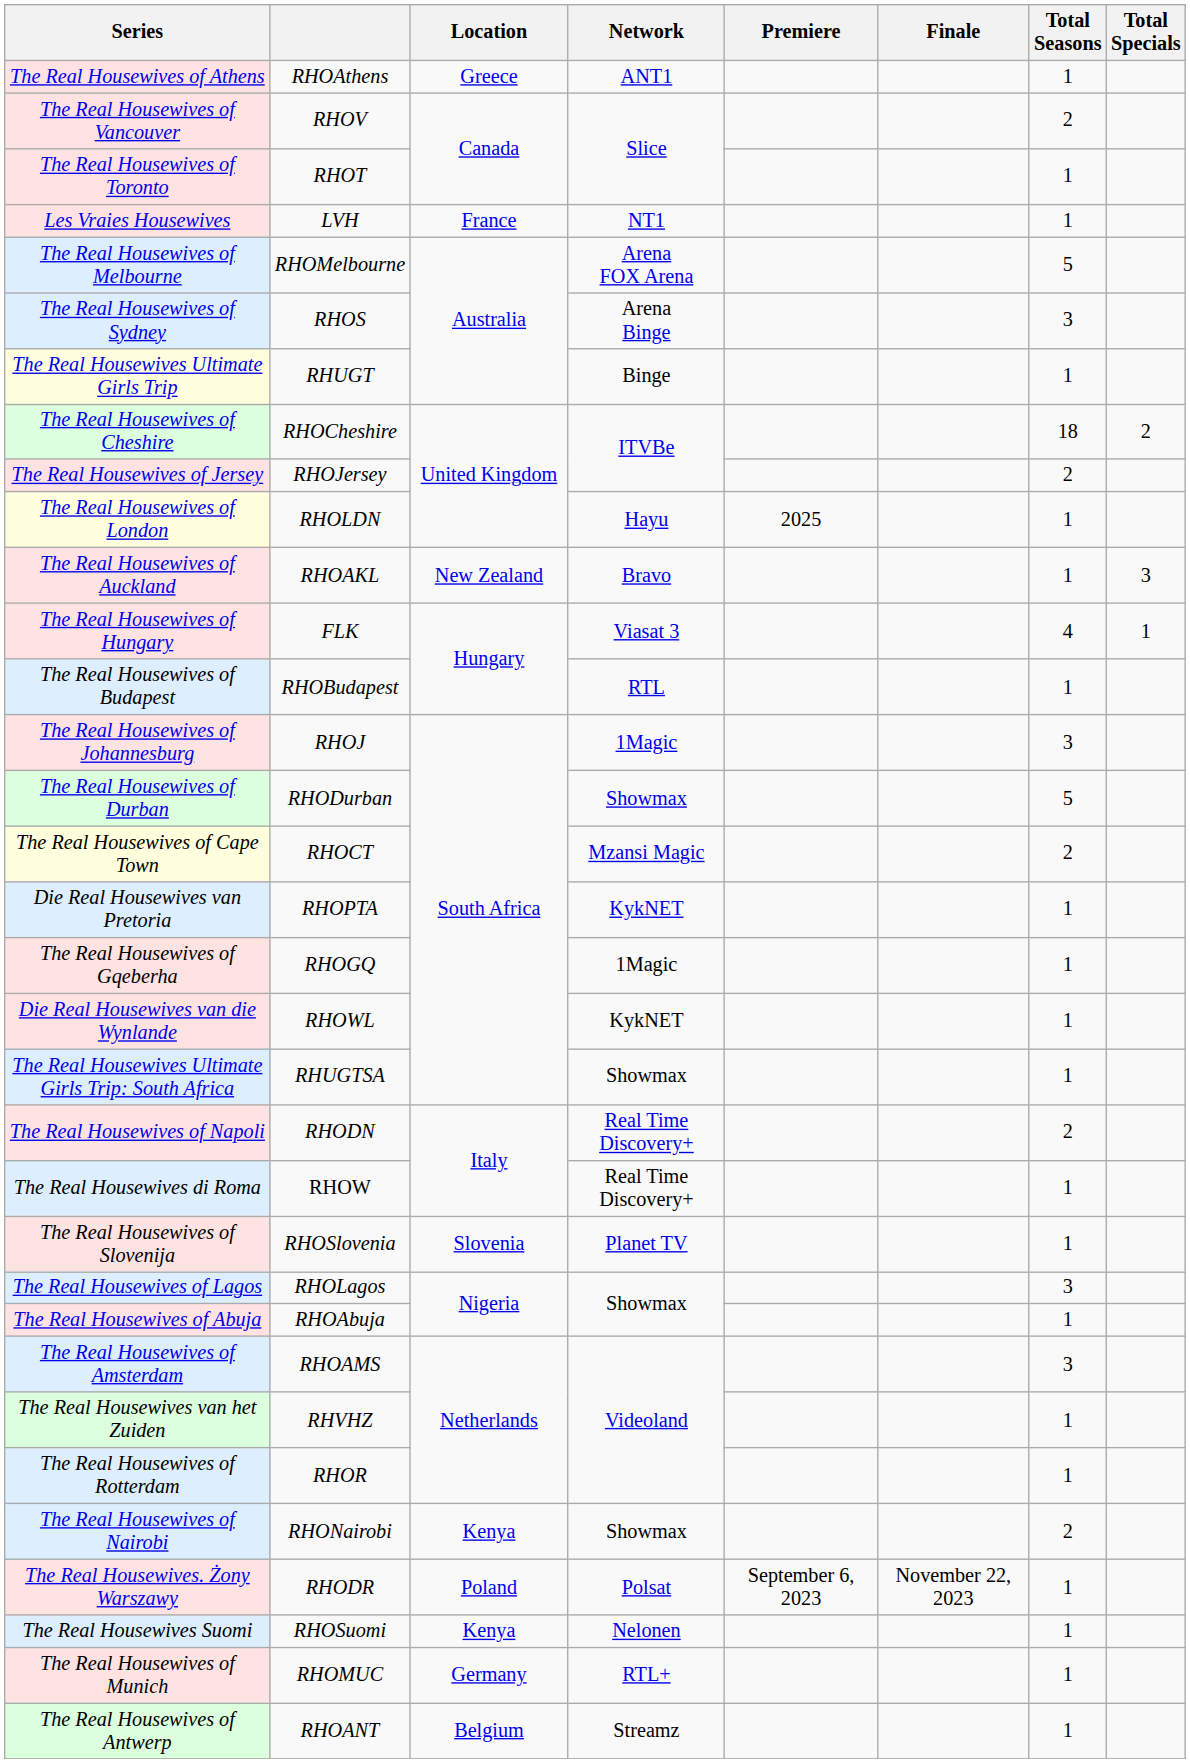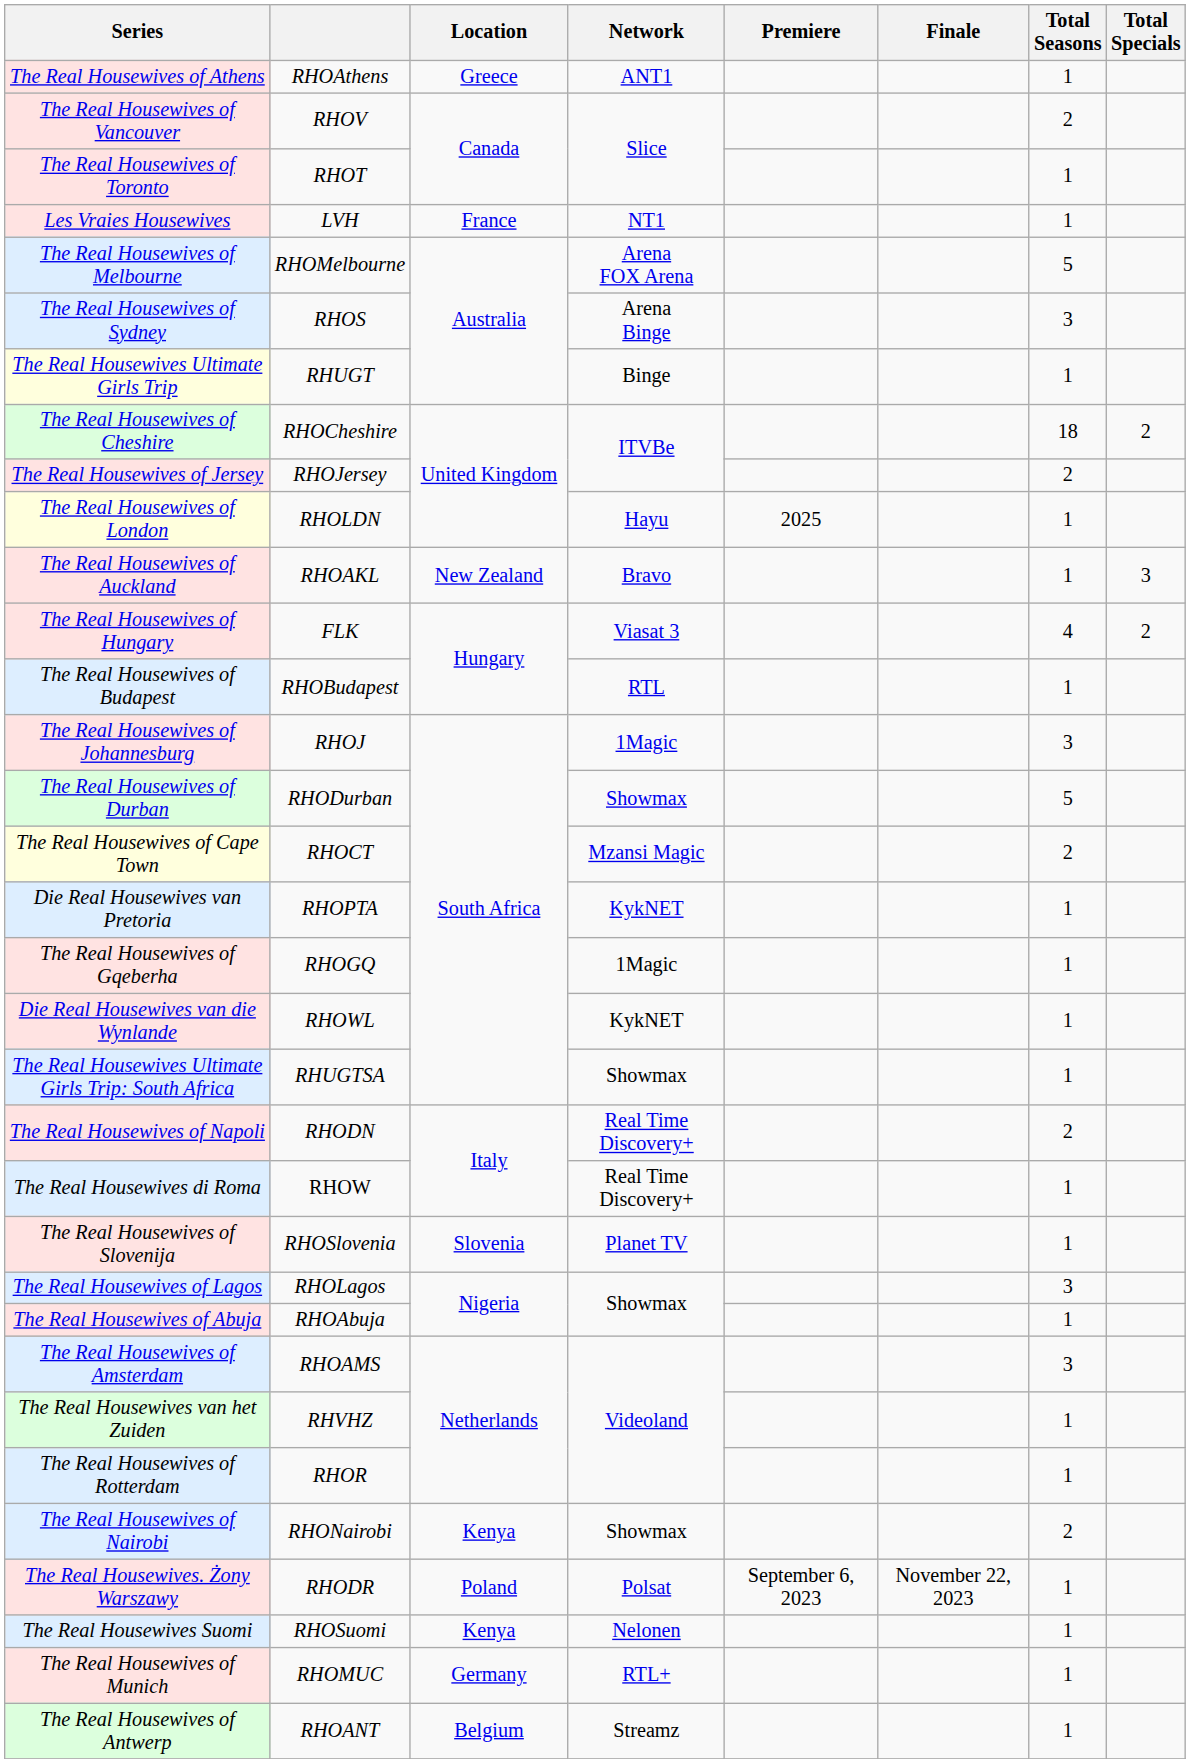 <table class="wikitable sortable plainrowheaders" style="text-align:center; font-size:93%">
 <tr>
 <th scope="col" style="width:20em;">Series</th>
 <th></th>
 <th scope="col" style="width:10em;">Location</th>
 <th scope="col" style="width:10em;">Network</th>
 <th scope="col" style="width:10em;">Premiere</th>
 <th scope="col" style="width:10em;">Finale</th>
 <th scope="col">Total Seasons</th>
 <th scope="col">Total Specials</th>
 </tr>
 <tr>
 <td bgcolor="FFE3E2"><em><a href='#'>The Real Housewives of Athens</a></em></td>
 <td><em>RHOAthens</em></td>
 <td><a href='#'>Greece</a></td>
 <td><a href='#'>ANT1</a></td>
 <td></td>
 <td></td>
 <td>1</td>
 <td></td>
 </tr>
 <tr>
 <td bgcolor="FFE3E2"><em><a href='#'>The Real Housewives of Vancouver</a></em></td>
 <td><em>RHOV</em></td>
 <td rowspan="2"><a href='#'>Canada</a></td>
 <td rowspan="2"><a href='#'>Slice</a></td>
 <td></td>
 <td></td>
 <td>2</td>
 <td></td>
 </tr>
 <tr>
 <td bgcolor="FFE3E2"><em><a href='#'>The Real Housewives of Toronto</a></em></td>
 <td><em>RHOT</em></td>
 <td></td>
 <td></td>
 <td>1</td>
 <td></td>
 </tr>
 <tr>
 <td bgcolor="FFE3E2"><em><a href='#'>Les Vraies Housewives</a></em></td>
 <td><em>LVH</em></td>
 <td><a href='#'>France</a></td>
 <td><a href='#'>NT1</a></td>
 <td></td>
 <td></td>
 <td>1</td>
 <td></td>
 </tr>
 <tr>
 <td bgcolor="DDEEFF"><em><a href='#'>The Real Housewives of Melbourne</a></em></td>
 <td><em>RHOMelbourne</em></td>
 <td rowspan="3"><a href='#'>Australia</a></td>
 <td><a href='#'>Arena</a><br><a href='#'>FOX Arena</a></td>
 <td></td>
 <td></td>
 <td>5</td>
 <td></td>
 </tr>
 <tr>
 <td bgcolor="DDEEFF"><em><a href='#'>The Real Housewives of Sydney</a></em></td>
 <td><em>RHOS</em></td>
 <td>Arena<br><a href='#'>Binge</a></td>
 <td></td>
 <td></td>
 <td>3</td>
 <td></td>
 </tr>
 <tr>
 <td bgcolor="FFFFDD"><em><a href='#'>The Real Housewives Ultimate Girls Trip</a></em></td>
 <td><em>RHUGT</em></td>
 <td>Binge</td>
 <td></td>
 <td></td>
 <td>1</td>
 <td></td>
 </tr>
 <tr>
 <td bgcolor="DCFFDD"><em><a href='#'>The Real Housewives of Cheshire</a></em></td>
 <td><em>RHOCheshire</em></td>
 <td rowspan="3"><a href='#'>United Kingdom</a></td>
 <td rowspan="2"><a href='#'>ITVBe</a></td>
 <td></td>
 <td></td>
 <td>18</td>
 <td>2</td>
 </tr>
 <tr>
 <td bgcolor="FFE3E2"><em><a href='#'>The Real Housewives of Jersey</a></em></td>
 <td><em>RHOJersey</em></td>
 <td></td>
 <td></td>
 <td>2</td>
 <td></td>
 </tr>
 <tr>
 <td bgcolor="FFFFDD"><em><a href='#'>The Real Housewives of London</a></em></td>
 <td><em>RHOLDN</em></td>
 <td><a href='#'>Hayu</a></td>
 <td>2025</td>
 <td></td>
 <td>1</td>
 <td></td>
 </tr>
 <tr>
 <td bgcolor="FFE3E2"><em><a href='#'>The Real Housewives of Auckland</a></em></td>
 <td><em>RHOAKL</em></td>
 <td><a href='#'>New Zealand</a></td>
 <td><a href='#'>Bravo</a></td>
 <td></td>
 <td></td>
 <td>1</td>
 <td>3</td>
 </tr>
 <tr>
 <td bgcolor="FFE3E2"><em><a href='#'>The Real Housewives of Hungary</a></em></td>
 <td><em>FLK</em></td>
 <td rowspan="2"><a href='#'>Hungary</a></td>
 <td><a href='#'>Viasat 3</a></td>
 <td></td>
 <td></td>
 <td>4</td>
-<td>1</td>
+<td>2</td>
 </tr>
 <tr>
 <td bgcolor="DDEEFF"><em>The Real Housewives of Budapest</em></td>
 <td><em>RHOBudapest</em></td>
 <td><a href='#'>RTL</a></td>
 <td></td>
 <td></td>
 <td>1</td>
 <td></td>
 </tr>
 <tr>
 <td bgcolor="FFE3E2"><em><a href='#'>The Real Housewives of Johannesburg</a></em></td>
 <td><em>RHOJ</em></td>
 <td rowspan="7"><a href='#'>South Africa</a></td>
 <td><a href='#'>1Magic</a></td>
 <td></td>
 <td></td>
 <td>3</td>
 <td></td>
 </tr>
 <tr>
 <td bgcolor="DCFFDD"><em><a href='#'>The Real Housewives of Durban</a></em></td>
 <td><em>RHODurban</em></td>
 <td><a href='#'>Showmax</a></td>
 <td></td>
 <td></td>
 <td>5</td>
 <td></td>
 </tr>
 <tr>
 <td bgcolor="FFFFDD"><em>The Real Housewives of Cape Town</em></td>
 <td><em>RHOCT</em></td>
 <td><a href='#'>Mzansi Magic</a></td>
 <td></td>
 <td></td>
 <td>2</td>
 <td></td>
 </tr>
 <tr>
 <td bgcolor="DDEEFF"><em>Die Real Housewives van Pretoria</em></td>
 <td><em>RHOPTA</em></td>
 <td><a href='#'>KykNET</a></td>
 <td></td>
 <td></td>
 <td>1</td>
 <td></td>
 </tr>
 <tr>
 <td bgcolor="FFE3E2"><em>The Real Housewives of Gqeberha</em></td>
 <td><em>RHOGQ</em></td>
 <td>1Magic</td>
 <td></td>
 <td></td>
 <td>1</td>
 <td></td>
 </tr>
 <tr>
 <td bgcolor="FFE3E2"><em><a href='#'>Die Real Housewives van die Wynlande</a></em></td>
 <td><em>RHOWL</em></td>
 <td>KykNET</td>
 <td></td>
 <td></td>
 <td>1</td>
 <td></td>
 </tr>
 <tr>
 <td bgcolor="DDEEFF"><em><a href='#'>The Real Housewives Ultimate Girls Trip: South Africa</a></em></td>
 <td><em>RHUGTSA</em></td>
 <td>Showmax</td>
 <td></td>
 <td></td>
 <td>1</td>
 <td></td>
 </tr>
 <tr>
 <td bgcolor="FFE3E2"><em><a href='#'>The Real Housewives of Napoli</a></em></td>
 <td><em>RHODN</em></td>
 <td rowspan="2"><a href='#'>Italy</a></td>
 <td><a href='#'>Real Time</a><br><a href='#'>Discovery+</a></td>
 <td></td>
 <td></td>
 <td>2</td>
 <td></td>
 </tr>
 <tr>
 <td bgcolor="DDEEFF"><em>The Real Housewives di Roma</em></td>
 <td>RHOW</td>
 <td>Real Time<br>Discovery+</td>
 <td></td>
 <td></td>
 <td>1</td>
 <td></td>
 </tr>
 <tr>
 <td bgcolor="FFE3E2"><em>The Real Housewives of Slovenija</em></td>
 <td><em>RHOSlovenia</em></td>
 <td><a href='#'>Slovenia</a></td>
 <td><a href='#'>Planet TV</a></td>
 <td></td>
 <td></td>
 <td>1</td>
 <td></td>
 </tr>
 <tr>
 <td bgcolor="DDEEFF"><em><a href='#'>The Real Housewives of Lagos</a></em></td>
 <td><em>RHOLagos</em></td>
 <td rowspan="2"><a href='#'>Nigeria</a></td>
 <td rowspan="2">Showmax</td>
 <td></td>
 <td></td>
 <td>3</td>
 <td></td>
 </tr>
 <tr>
 <td bgcolor="FFE3E2"><em><a href='#'>The Real Housewives of Abuja</a></em></td>
 <td><em>RHOAbuja</em></td>
 <td></td>
 <td></td>
 <td>1</td>
 <td></td>
 </tr>
 <tr>
 <td bgcolor="DDEEFF"><em><a href='#'>The Real Housewives of Amsterdam</a></em></td>
 <td><em>RHOAMS</em></td>
 <td rowspan="3"><a href='#'>Netherlands</a></td>
 <td rowspan="3"><a href='#'>Videoland</a></td>
 <td></td>
 <td></td>
 <td>3</td>
 <td></td>
 </tr>
 <tr>
 <td bgcolor="DCFFDD"><em>The Real Housewives van het Zuiden</em></td>
 <td><em>RHVHZ</em></td>
 <td></td>
 <td></td>
 <td>1</td>
 <td></td>
 </tr>
 <tr>
 <td bgcolor="DDEEFF"><em>The Real Housewives of Rotterdam</em></td>
 <td><em>RHOR</em></td>
 <td></td>
 <td></td>
 <td>1</td>
 <td></td>
 </tr>
 <tr>
 <td bgcolor="DDEEFF"><em><a href='#'>The Real Housewives of Nairobi</a></em></td>
 <td><em>RHONairobi</em></td>
 <td><a href='#'>Kenya</a></td>
 <td>Showmax</td>
 <td></td>
 <td></td>
 <td>2</td>
 <td></td>
 </tr>
 <tr>
 <td bgcolor="FFE3E2"><em><a href='#'>The Real Housewives. Żony Warszawy</a></em></td>
 <td><em>RHODR</em></td>
 <td><a href='#'>Poland</a></td>
 <td><a href='#'>Polsat</a></td>
 <td>September 6, 2023</td>
 <td>November 22, 2023</td>
 <td>1</td>
 <td></td>
 </tr>
 <tr>
 <td bgcolor="DDEEFF"><em>The Real Housewives Suomi</em></td>
 <td><em>RHOSuomi</em></td>
 <td><a href='#'>Kenya</a></td>
 <td><a href='#'>Nelonen</a></td>
 <td></td>
 <td></td>
 <td>1</td>
 <td></td>
 </tr>
 <tr>
 <td bgcolor="FFE3E2"><em>The Real Housewives of Munich</em></td>
 <td><em>RHOMUC</em></td>
 <td><a href='#'>Germany</a></td>
 <td><a href='#'>RTL+</a></td>
 <td></td>
 <td></td>
 <td>1</td>
 <td></td>
 </tr>
 <tr>
 <td bgcolor="DCFFDD"><em>The Real Housewives of Antwerp</em></td>
 <td><em>RHOANT</em></td>
 <td><a href='#'>Belgium</a></td>
 <td>Streamz</td>
 <td></td>
 <td></td>
 <td>1</td>
 <td></td>
 </tr>
 <tr>
 </tr>
 </table>
